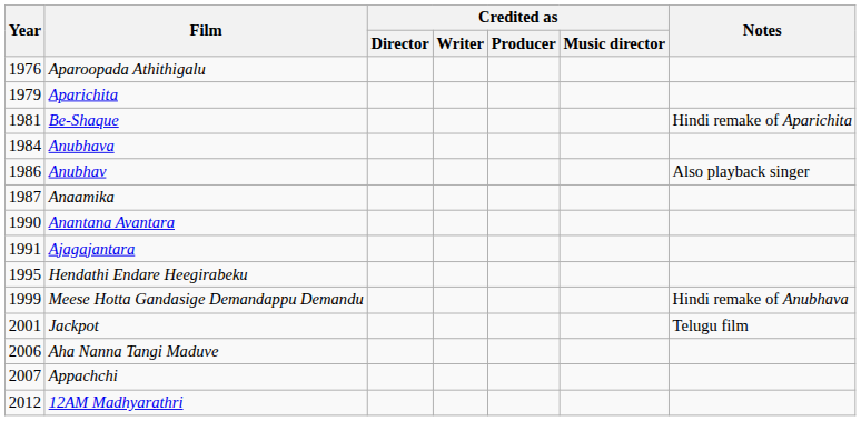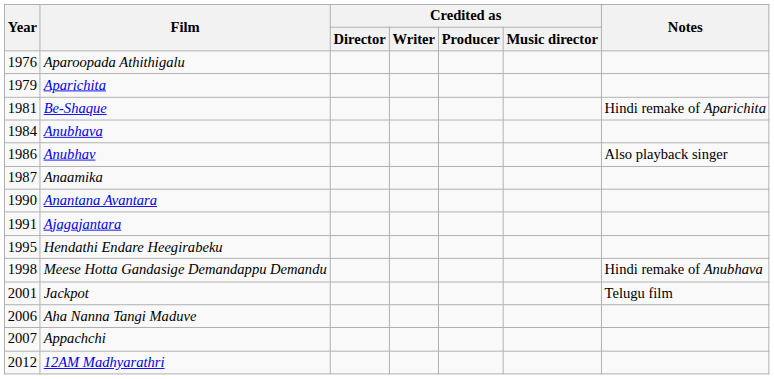 <table class="wikitable sortable">
 <tr>
 <th rowspan="2">Year</th>
 <th rowspan="2">Film</th>
 <th colspan="4">Credited as</th>
 <th rowspan="2" class="unsortable">Notes</th>
 </tr>
 <tr>
 <th>Director</th>
 <th>Writer</th>
 <th>Producer</th>
 <th>Music director</th>
 </tr>
 <tr>
 <td>1976</td>
 <td><em>Aparoopada Athithigalu</em></td>
 <td></td>
 <td></td>
 <td></td>
 <td></td>
 <td></td>
 </tr>
 <tr>
 <td>1979</td>
 <td><em><a href='#'>Aparichita</a></em></td>
 <td></td>
 <td></td>
 <td></td>
 <td></td>
 <td></td>
 </tr>
 <tr>
 <td>1981</td>
 <td><em><a href='#'>Be-Shaque</a></em></td>
 <td></td>
 <td></td>
 <td></td>
 <td></td>
 <td>Hindi remake of <em>Aparichita</em></td>
 </tr>
 <tr>
 <td>1984</td>
 <td><em><a href='#'>Anubhava</a></em></td>
 <td></td>
 <td></td>
 <td></td>
 <td></td>
 <td></td>
 </tr>
 <tr>
 <td>1986</td>
 <td><em><a href='#'>Anubhav</a></em></td>
 <td></td>
 <td></td>
 <td></td>
 <td></td>
 <td>Also playback singer</td>
 </tr>
 <tr>
 <td>1987</td>
 <td><em>Anaamika</em></td>
 <td></td>
 <td></td>
 <td></td>
 <td></td>
 <td></td>
 </tr>
 <tr>
 <td>1990</td>
 <td><em><a href='#'>Anantana Avantara</a></em></td>
 <td></td>
 <td></td>
 <td></td>
 <td></td>
 <td></td>
 </tr>
 <tr>
 <td>1991</td>
 <td><em><a href='#'>Ajagajantara</a></em></td>
 <td></td>
 <td></td>
 <td></td>
 <td></td>
 <td></td>
 </tr>
 <tr>
 <td>1995</td>
 <td><em>Hendathi Endare Heegirabeku</em></td>
 <td></td>
 <td></td>
 <td></td>
 <td></td>
 <td></td>
 </tr>
 <tr>
-<td>1999</td>
+<td>1998</td>
 <td><em>Meese Hotta Gandasige Demandappu Demandu</em></td>
 <td></td>
 <td></td>
 <td></td>
 <td></td>
 <td>Hindi remake of <em>Anubhava</em></td>
 </tr>
 <tr>
 <td>2001</td>
 <td><em>Jackpot</em></td>
 <td></td>
 <td></td>
 <td></td>
 <td></td>
 <td>Telugu film</td>
 </tr>
 <tr>
 <td>2006</td>
 <td><em>Aha Nanna Tangi Maduve</em></td>
 <td></td>
 <td></td>
 <td></td>
 <td></td>
 <td></td>
 </tr>
 <tr>
 <td>2007</td>
 <td><em>Appachchi</em></td>
 <td></td>
 <td></td>
 <td></td>
 <td></td>
 <td></td>
 </tr>
 <tr>
 <td>2012</td>
 <td><em><a href='#'>12AM Madhyarathri</a></em></td>
 <td></td>
 <td></td>
 <td></td>
 <td></td>
 <td></td>
 </tr>
 </table>
